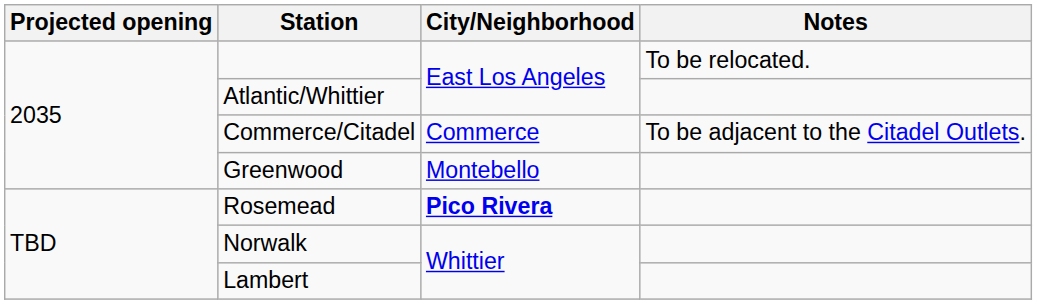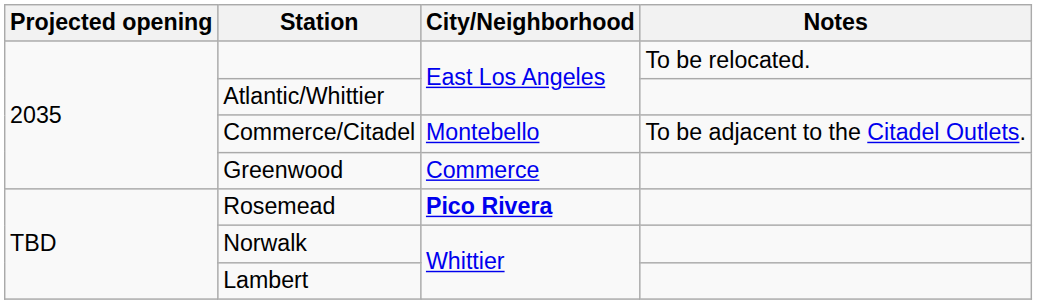 <table class="wikitable">
 <tr>
 <th>Projected opening</th>
 <th>Station</th>
 <th>City/Neighborhood</th>
 <th>Notes</th>
 </tr>
 <tr>
 <td rowspan=4>2035</td>
 <td></td>
 <td rowspan=2><a href='#'>East Los Angeles</a></td>
 <td>To be relocated.</td>
 </tr>
 <tr>
 <td>Atlantic/Whittier</td>
 <td></td>
 </tr>
 <tr>
 <td>Commerce/Citadel</td>
-<td><a href='#'>Commerce</a></td>
+<td><a href='#'>Montebello</a></td>
 <td>To be adjacent to the <a href='#'>Citadel Outlets</a>.</td>
 </tr>
 <tr>
 <td>Greenwood</td>
-<td><a href='#'>Montebello</a></td>
+<td><a href='#'>Commerce</a></td>
 <td></td>
 </tr>
 <tr>
 <td rowspan=3>TBD</td>
 <td>Rosemead</td>
 <td><strong><a href='#'>Pico Rivera</a></strong></td>
 <td></td>
 </tr>
 <tr>
 <td>Norwalk</td>
 <td rowspan=2><a href='#'>Whittier</a></td>
 <td></td>
 </tr>
 <tr>
 <td>Lambert</td>
 <td></td>
 </tr>
 </table>
